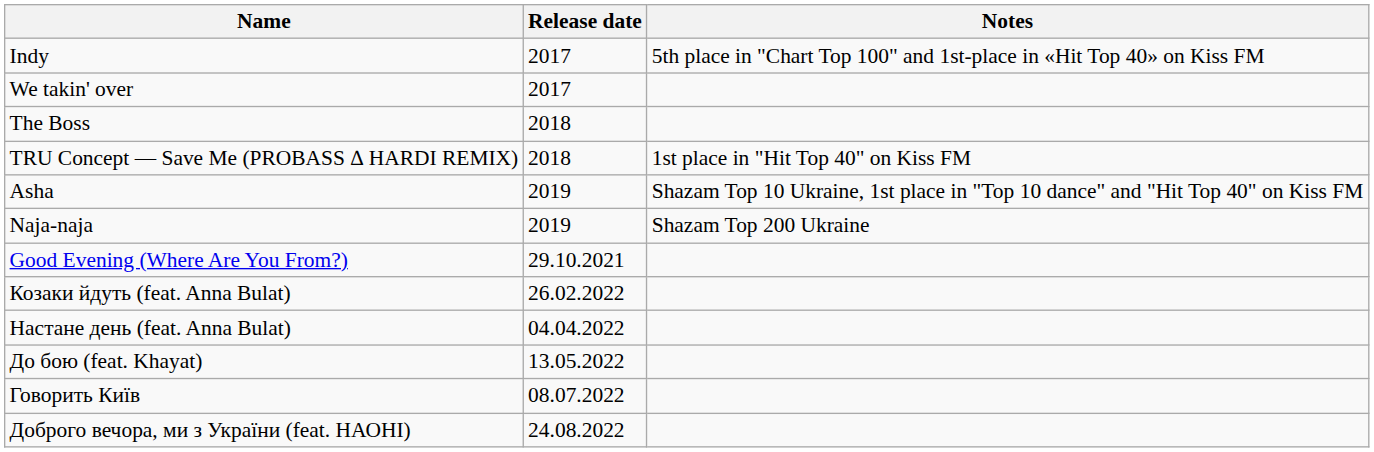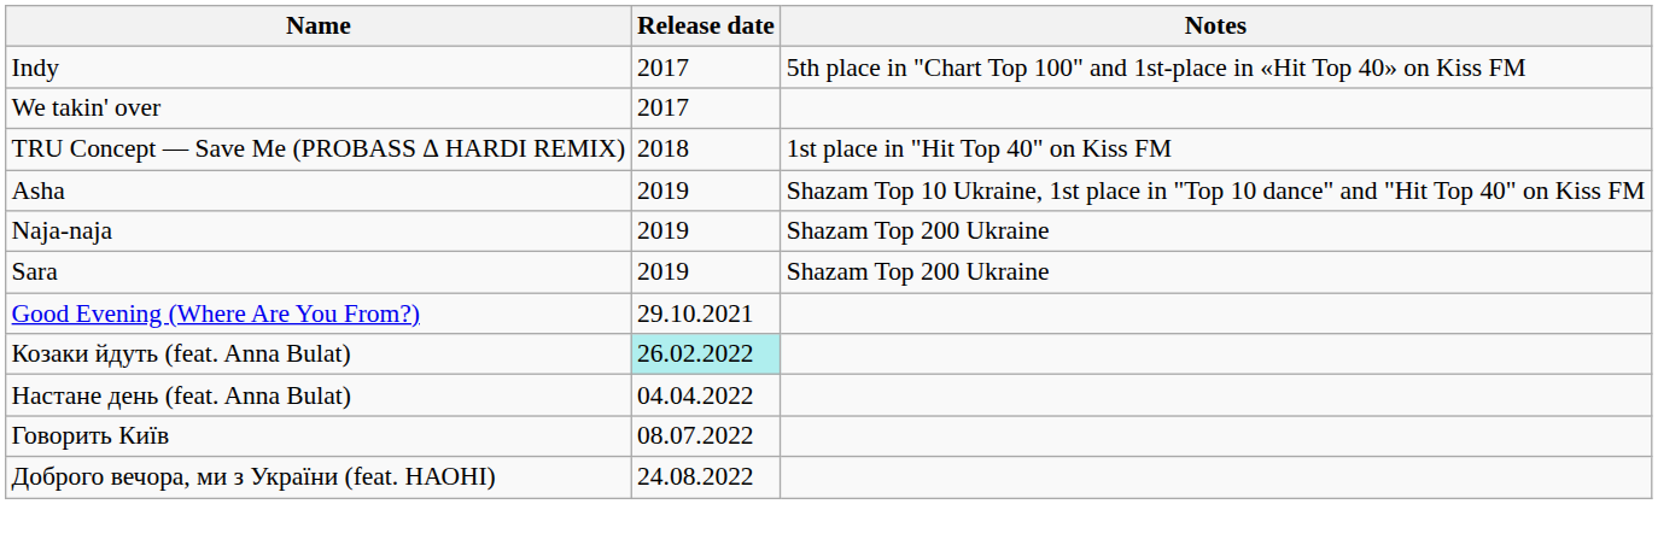 <table class="wikitable">
 <tr>
 <th>Name</th>
 <th>Release date</th>
 <th>Notes</th>
 </tr>
 <tr>
 <td>Indy</td>
 <td>2017</td>
 <td>5th place in "Chart Top 100" and 1st-place in «Hit Top 40» on Kiss FM</td>
 </tr>
 <tr>
 <td>We takin' over</td>
 <td>2017</td>
-</tr>
-<tr>
-<td>The Boss</td>
-<td>2018</td>
-<td></td>
 </tr>
 <tr>
 <td>TRU Concept — Save Me (PROBASS ∆ HARDI REMIX)</td>
 <td>2018</td>
 <td>1st place in "Hit Top 40" on Kiss FM</td>
 </tr>
 <tr>
 <td>Asha</td>
 <td>2019</td>
 <td>Shazam Top 10 Ukraine, 1st place in "Top 10 dance" and "Hit Top 40" on Kiss FM</td>
 </tr>
 <tr>
 <td>Naja-naja</td>
 <td>2019</td>
 <td>Shazam Top 200 Ukraine</td>
 </tr>
 <tr>
+<td>Sara</td>
+<td>2019</td>
+<td>Shazam Top 200 Ukraine</td>
+</tr>
+<tr>
 <td><a href='#'>Good Evening (Where Are You From?)</a></td>
 <td>29.10.2021</td>
 <td></td>
 </tr>
 <tr>
 <td>Козаки йдуть (feat. Anna Bulat)</td>
-<td>26.02.2022</td>
+<td style="background: paleturquoise;">26.02.2022</td>
 <td></td>
 </tr>
 <tr>
 <td>Настане день (feat. Anna Bulat)</td>
 <td>04.04.2022</td>
-<td></td>
-</tr>
-<tr>
-<td>До бою (feat. Khayat)</td>
-<td>13.05.2022</td>
 <td></td>
 </tr>
 <tr>
 <td>Говорить Київ</td>
 <td>08.07.2022</td>
 <td></td>
 </tr>
 <tr>
 <td>Доброго вечора, ми з України (feat. НАОНІ)</td>
 <td>24.08.2022</td>
 <td></td>
 </tr>
 </table>
